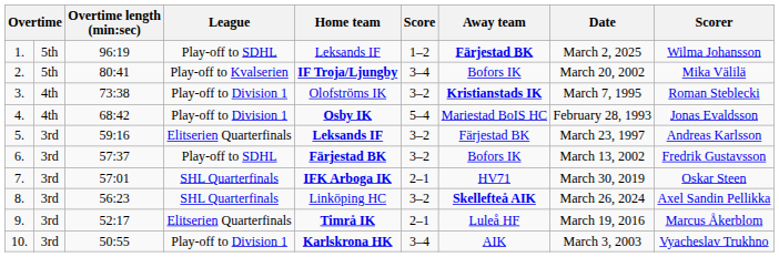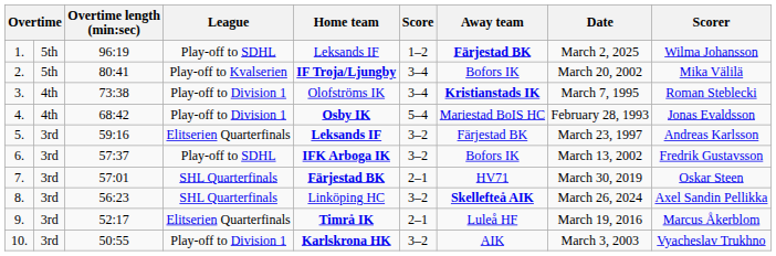 <table class="wikitable" style="text-align: center">
 <tr>
 <th colspan="2">Overtime</th>
 <th>Overtime length<br>(min:sec)</th>
 <th>League</th>
 <th>Home team</th>
 <th>Score</th>
 <th>Away team</th>
 <th>Date</th>
 <th>Scorer</th>
 </tr>
 <tr>
 <td>1.</td>
 <td>5th</td>
 <td>96:19</td>
 <td>Play-off to <a href='#'>SDHL</a></td>
 <td><a href='#'>Leksands IF</a></td>
 <td>1–2</td>
 <td><strong><a href='#'>Färjestad BK</a></strong></td>
 <td>March 2, 2025</td>
 <td><a href='#'>Wilma Johansson</a></td>
 </tr>
 <tr>
 <td>2.</td>
 <td>5th</td>
 <td>80:41</td>
 <td>Play-off to <a href='#'>Kvalserien</a></td>
 <td><strong><a href='#'>IF Troja/Ljungby</a></strong></td>
 <td>3–4</td>
 <td><a href='#'>Bofors IK</a></td>
 <td>March 20, 2002</td>
 <td><a href='#'>Mika Välilä</a></td>
 </tr>
 <tr>
 <td>3.</td>
 <td>4th</td>
 <td>73:38</td>
 <td>Play-off to <a href='#'>Division 1</a></td>
 <td><a href='#'>Olofströms IK</a></td>
-<td>3–2</td>
+<td>3–4</td>
 <td><strong><a href='#'>Kristianstads IK</a></strong></td>
 <td>March 7, 1995</td>
 <td><a href='#'>Roman Steblecki</a></td>
 </tr>
 <tr>
 <td>4.</td>
 <td>4th</td>
 <td>68:42</td>
 <td>Play-off to <a href='#'>Division 1</a></td>
 <td><strong><a href='#'>Osby IK</a></strong></td>
 <td>5–4</td>
 <td><a href='#'>Mariestad BoIS HC</a></td>
 <td>February 28, 1993</td>
 <td><a href='#'>Jonas Evaldsson</a></td>
 </tr>
 <tr>
 <td>5.</td>
 <td>3rd</td>
 <td>59:16</td>
 <td><a href='#'>Elitserien</a> Quarterfinals</td>
 <td><strong><a href='#'>Leksands IF</a></strong></td>
 <td>3–2</td>
 <td><a href='#'>Färjestad BK</a></td>
 <td>March 23, 1997</td>
 <td><a href='#'>Andreas Karlsson</a></td>
 </tr>
 <tr>
 <td>6.</td>
 <td>3rd</td>
 <td>57:37</td>
 <td>Play-off to <a href='#'>SDHL</a></td>
-<td><strong><a href='#'>Färjestad BK</a></strong></td>
+<td><strong><a href='#'>IFK Arboga IK</a></strong></td>
 <td>3–2</td>
 <td><a href='#'>Bofors IK</a></td>
 <td>March 13, 2002</td>
 <td><a href='#'>Fredrik Gustavsson</a></td>
 </tr>
 <tr>
 <td>7.</td>
 <td>3rd</td>
 <td>57:01</td>
 <td><a href='#'>SHL Quarterfinals</a></td>
-<td><strong><a href='#'>IFK Arboga IK</a></strong></td>
+<td><strong><a href='#'>Färjestad BK</a></strong></td>
 <td>2–1</td>
 <td><a href='#'>HV71</a></td>
 <td>March 30, 2019</td>
 <td><a href='#'>Oskar Steen</a></td>
 </tr>
 <tr>
 <td>8.</td>
 <td>3rd</td>
 <td>56:23</td>
 <td><a href='#'>SHL Quarterfinals</a></td>
 <td><a href='#'>Linköping HC</a></td>
 <td>3–2</td>
 <td><strong><a href='#'>Skellefteå AIK</a></strong></td>
 <td>March 26, 2024</td>
 <td><a href='#'>Axel Sandin Pellikka</a></td>
 </tr>
 <tr>
 <td>9.</td>
 <td>3rd</td>
 <td>52:17</td>
 <td><a href='#'>Elitserien</a> Quarterfinals</td>
 <td><strong><a href='#'>Timrå IK</a></strong></td>
 <td>2–1</td>
 <td><a href='#'>Luleå HF</a></td>
 <td>March 19, 2016</td>
 <td><a href='#'>Marcus Åkerblom</a></td>
 </tr>
 <tr>
 <td>10.</td>
 <td>3rd</td>
 <td>50:55</td>
 <td>Play-off to <a href='#'>Division 1</a></td>
 <td><strong><a href='#'>Karlskrona HK</a></strong></td>
-<td>3–4</td>
+<td>3–2</td>
 <td><a href='#'>AIK</a></td>
 <td>March 3, 2003</td>
 <td><a href='#'>Vyacheslav Trukhno</a></td>
 </tr>
 </table>
